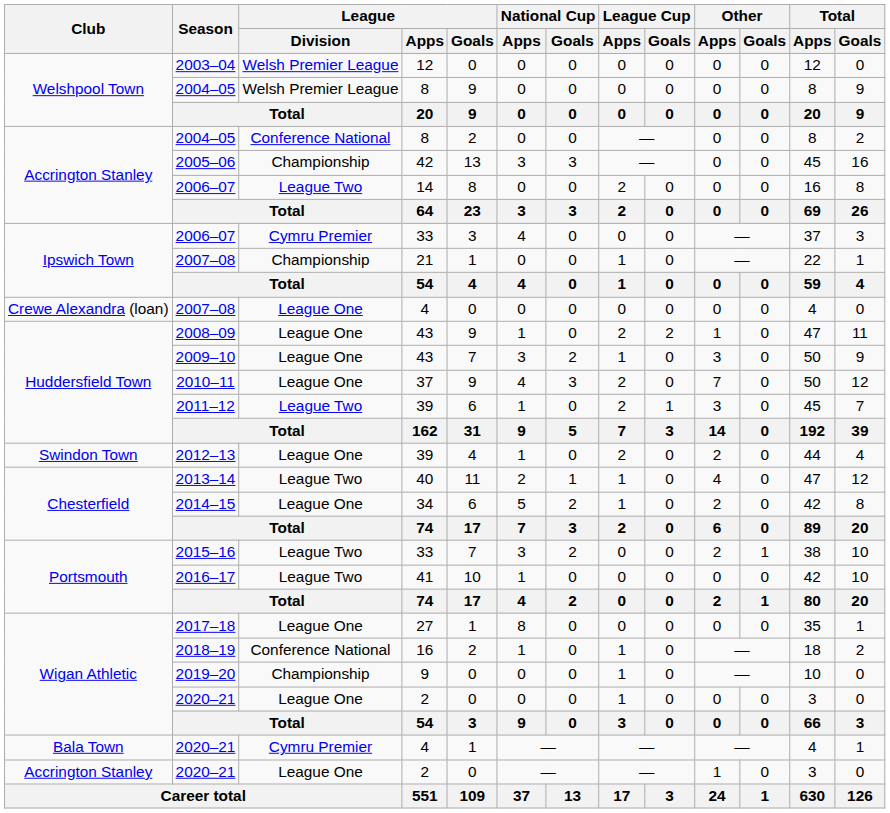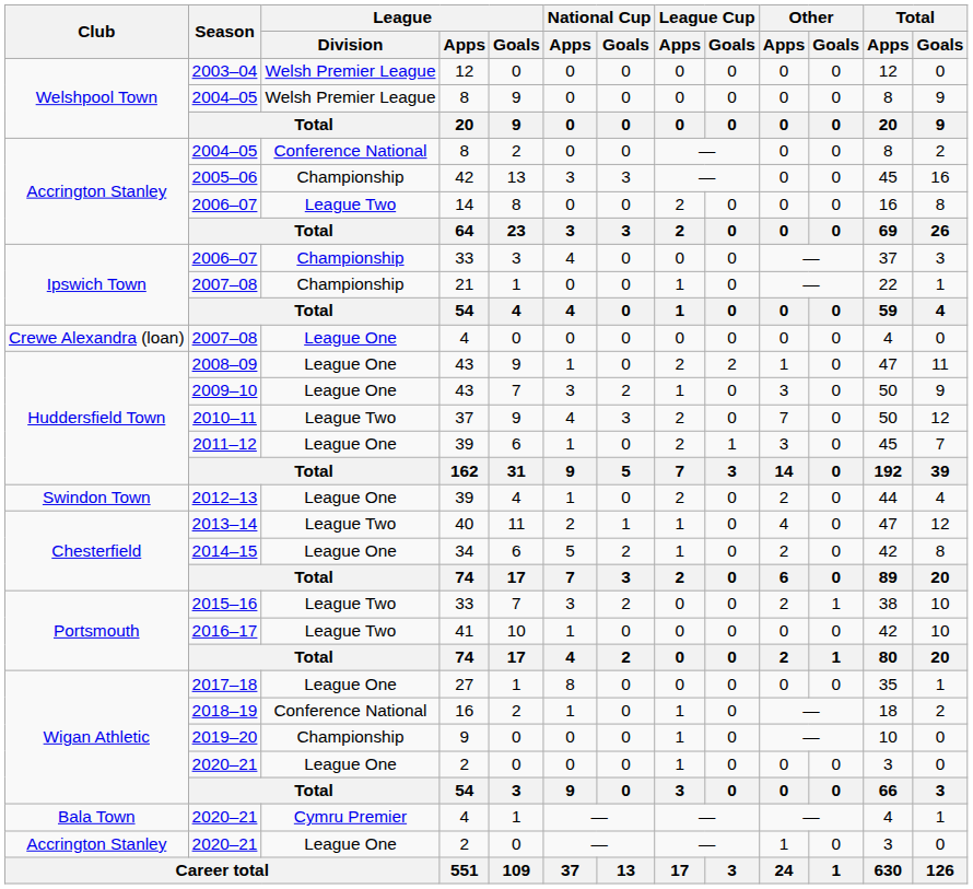 <table class="wikitable" style="text-align:center">
 <tr>
 <th rowspan=2>Club</th>
 <th rowspan=2>Season</th>
 <th colspan=3>League</th>
 <th colspan=2>National Cup</th>
 <th colspan=2>League Cup</th>
 <th colspan=2>Other</th>
 <th colspan=2>Total</th>
 </tr>
 <tr>
 <th>Division</th>
 <th>Apps</th>
 <th>Goals</th>
 <th>Apps</th>
 <th>Goals</th>
 <th>Apps</th>
 <th>Goals</th>
 <th>Apps</th>
 <th>Goals</th>
 <th>Apps</th>
 <th>Goals</th>
 </tr>
 <tr>
 <td rowspan="3"><a href='#'>Welshpool Town</a></td>
 <td><a href='#'>2003–04</a></td>
 <td><a href='#'>Welsh Premier League</a></td>
 <td>12</td>
 <td>0</td>
 <td>0</td>
 <td>0</td>
 <td>0</td>
 <td>0</td>
 <td>0</td>
 <td>0</td>
 <td>12</td>
 <td>0</td>
 </tr>
 <tr>
 <td><a href='#'>2004–05</a></td>
 <td>Welsh Premier League</td>
 <td>8</td>
 <td>9</td>
 <td>0</td>
 <td>0</td>
 <td>0</td>
 <td>0</td>
 <td>0</td>
 <td>0</td>
 <td>8</td>
 <td>9</td>
 </tr>
 <tr>
 <th colspan=2>Total</th>
 <th>20</th>
 <th>9</th>
 <th>0</th>
 <th>0</th>
 <th>0</th>
 <th>0</th>
 <th>0</th>
 <th>0</th>
 <th>20</th>
 <th>9</th>
 </tr>
 <tr>
 <td rowspan="4"><a href='#'>Accrington Stanley</a></td>
 <td><a href='#'>2004–05</a></td>
 <td><a href='#'>Conference National</a></td>
 <td>8</td>
 <td>2</td>
 <td>0</td>
 <td>0</td>
 <td colspan="2">—</td>
 <td>0</td>
 <td>0</td>
 <td>8</td>
 <td>2</td>
 </tr>
 <tr>
 <td><a href='#'>2005–06</a></td>
 <td>Championship</td>
 <td>42</td>
 <td>13</td>
 <td>3</td>
 <td>3</td>
 <td colspan="2">—</td>
 <td>0</td>
 <td>0</td>
 <td>45</td>
 <td>16</td>
 </tr>
 <tr>
 <td><a href='#'>2006–07</a></td>
 <td><a href='#'>League Two</a></td>
 <td>14</td>
 <td>8</td>
 <td>0</td>
 <td>0</td>
 <td>2</td>
 <td>0</td>
 <td>0</td>
 <td>0</td>
 <td>16</td>
 <td>8</td>
 </tr>
 <tr>
 <th colspan=2>Total</th>
 <th>64</th>
 <th>23</th>
 <th>3</th>
 <th>3</th>
 <th>2</th>
 <th>0</th>
 <th>0</th>
 <th>0</th>
 <th>69</th>
 <th>26</th>
 </tr>
 <tr>
 <td rowspan="3"><a href='#'>Ipswich Town</a></td>
 <td><a href='#'>2006–07</a></td>
-<td><a href='#'>Cymru Premier</a></td>
+<td><a href='#'>Championship</a></td>
 <td>33</td>
 <td>3</td>
 <td>4</td>
 <td>0</td>
 <td>0</td>
 <td>0</td>
 <td colspan="2">—</td>
 <td>37</td>
 <td>3</td>
 </tr>
 <tr>
 <td><a href='#'>2007–08</a></td>
 <td>Championship</td>
 <td>21</td>
 <td>1</td>
 <td>0</td>
 <td>0</td>
 <td>1</td>
 <td>0</td>
 <td colspan="2">—</td>
 <td>22</td>
 <td>1</td>
 </tr>
 <tr>
 <th colspan=2>Total</th>
 <th>54</th>
 <th>4</th>
 <th>4</th>
 <th>0</th>
 <th>1</th>
 <th>0</th>
 <th>0</th>
 <th>0</th>
 <th>59</th>
 <th>4</th>
 </tr>
 <tr>
 <td><a href='#'>Crewe Alexandra</a> (loan)</td>
 <td><a href='#'>2007–08</a></td>
 <td><a href='#'>League One</a></td>
 <td>4</td>
 <td>0</td>
 <td>0</td>
 <td>0</td>
 <td>0</td>
 <td>0</td>
 <td>0</td>
 <td>0</td>
 <td>4</td>
 <td>0</td>
 </tr>
 <tr>
 <td rowspan="5"><a href='#'>Huddersfield Town</a></td>
 <td><a href='#'>2008–09</a></td>
 <td>League One</td>
 <td>43</td>
 <td>9</td>
 <td>1</td>
 <td>0</td>
 <td>2</td>
 <td>2</td>
 <td>1</td>
 <td>0</td>
 <td>47</td>
 <td>11</td>
 </tr>
 <tr>
 <td><a href='#'>2009–10</a></td>
 <td>League One</td>
 <td>43</td>
 <td>7</td>
 <td>3</td>
 <td>2</td>
 <td>1</td>
 <td>0</td>
 <td>3</td>
 <td>0</td>
 <td>50</td>
 <td>9</td>
 </tr>
 <tr>
 <td><a href='#'>2010–11</a></td>
-<td>League One</td>
+<td>League Two</td>
 <td>37</td>
 <td>9</td>
 <td>4</td>
 <td>3</td>
 <td>2</td>
 <td>0</td>
 <td>7</td>
 <td>0</td>
 <td>50</td>
 <td>12</td>
 </tr>
 <tr>
 <td><a href='#'>2011–12</a></td>
-<td><a href='#'>League Two</a></td>
+<td>League One</td>
 <td>39</td>
 <td>6</td>
 <td>1</td>
 <td>0</td>
 <td>2</td>
 <td>1</td>
 <td>3</td>
 <td>0</td>
 <td>45</td>
 <td>7</td>
 </tr>
 <tr>
 <th colspan=2>Total</th>
 <th>162</th>
 <th>31</th>
 <th>9</th>
 <th>5</th>
 <th>7</th>
 <th>3</th>
 <th>14</th>
 <th>0</th>
 <th>192</th>
 <th>39</th>
 </tr>
 <tr>
 <td><a href='#'>Swindon Town</a></td>
 <td><a href='#'>2012–13</a></td>
 <td>League One</td>
 <td>39</td>
 <td>4</td>
 <td>1</td>
 <td>0</td>
 <td>2</td>
 <td>0</td>
 <td>2</td>
 <td>0</td>
 <td>44</td>
 <td>4</td>
 </tr>
 <tr>
 <td rowspan="3"><a href='#'>Chesterfield</a></td>
 <td><a href='#'>2013–14</a></td>
 <td>League Two</td>
 <td>40</td>
 <td>11</td>
 <td>2</td>
 <td>1</td>
 <td>1</td>
 <td>0</td>
 <td>4</td>
 <td>0</td>
 <td>47</td>
 <td>12</td>
 </tr>
 <tr>
 <td><a href='#'>2014–15</a></td>
 <td>League One</td>
 <td>34</td>
 <td>6</td>
 <td>5</td>
 <td>2</td>
 <td>1</td>
 <td>0</td>
 <td>2</td>
 <td>0</td>
 <td>42</td>
 <td>8</td>
 </tr>
 <tr>
 <th colspan=2>Total</th>
 <th>74</th>
 <th>17</th>
 <th>7</th>
 <th>3</th>
 <th>2</th>
 <th>0</th>
 <th>6</th>
 <th>0</th>
 <th>89</th>
 <th>20</th>
 </tr>
 <tr>
 <td rowspan="3"><a href='#'>Portsmouth</a></td>
 <td><a href='#'>2015–16</a></td>
 <td>League Two</td>
 <td>33</td>
 <td>7</td>
 <td>3</td>
 <td>2</td>
 <td>0</td>
 <td>0</td>
 <td>2</td>
 <td>1</td>
 <td>38</td>
 <td>10</td>
 </tr>
 <tr>
 <td><a href='#'>2016–17</a></td>
 <td>League Two</td>
 <td>41</td>
 <td>10</td>
 <td>1</td>
 <td>0</td>
 <td>0</td>
 <td>0</td>
 <td>0</td>
 <td>0</td>
 <td>42</td>
 <td>10</td>
 </tr>
 <tr>
 <th colspan="2">Total</th>
 <th>74</th>
 <th>17</th>
 <th>4</th>
 <th>2</th>
 <th>0</th>
 <th>0</th>
 <th>2</th>
 <th>1</th>
 <th>80</th>
 <th>20</th>
 </tr>
 <tr>
 <td rowspan="5"><a href='#'>Wigan Athletic</a></td>
 <td><a href='#'>2017–18</a></td>
 <td>League One</td>
 <td>27</td>
 <td>1</td>
 <td>8</td>
 <td>0</td>
 <td>0</td>
 <td>0</td>
 <td>0</td>
 <td>0</td>
 <td>35</td>
 <td>1</td>
 </tr>
 <tr>
 <td><a href='#'>2018–19</a></td>
 <td>Conference National</td>
 <td>16</td>
 <td>2</td>
 <td>1</td>
 <td>0</td>
 <td>1</td>
 <td>0</td>
 <td colspan="2">—</td>
 <td>18</td>
 <td>2</td>
 </tr>
 <tr>
 <td><a href='#'>2019–20</a></td>
 <td>Championship</td>
 <td>9</td>
 <td>0</td>
 <td>0</td>
 <td>0</td>
 <td>1</td>
 <td>0</td>
 <td colspan="2">—</td>
 <td>10</td>
 <td>0</td>
 </tr>
 <tr>
 <td><a href='#'>2020–21</a></td>
 <td>League One</td>
 <td>2</td>
 <td>0</td>
 <td>0</td>
 <td>0</td>
 <td>1</td>
 <td>0</td>
 <td>0</td>
 <td>0</td>
 <td>3</td>
 <td>0</td>
 </tr>
 <tr>
 <th colspan="2">Total</th>
 <th>54</th>
 <th>3</th>
 <th>9</th>
 <th>0</th>
 <th>3</th>
 <th>0</th>
 <th>0</th>
 <th>0</th>
 <th>66</th>
 <th>3</th>
 </tr>
 <tr>
 <td><a href='#'>Bala Town</a></td>
 <td><a href='#'>2020–21</a></td>
 <td><a href='#'>Cymru Premier</a></td>
 <td>4</td>
 <td>1</td>
 <td colspan="2">—</td>
 <td colspan="2">—</td>
 <td colspan="2">—</td>
 <td>4</td>
 <td>1</td>
 </tr>
 <tr>
 <td><a href='#'>Accrington Stanley</a></td>
 <td><a href='#'>2020–21</a></td>
 <td>League One</td>
 <td>2</td>
 <td>0</td>
 <td colspan="2">—</td>
 <td colspan="2">—</td>
 <td>1</td>
 <td>0</td>
 <td>3</td>
 <td>0</td>
 </tr>
 <tr>
 <th colspan="3">Career total</th>
 <th>551</th>
 <th>109</th>
 <th>37</th>
 <th>13</th>
 <th>17</th>
 <th>3</th>
 <th>24</th>
 <th>1</th>
 <th>630</th>
 <th>126</th>
 </tr>
 </table>
